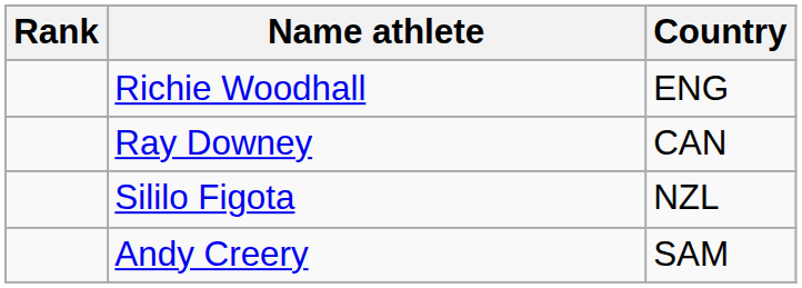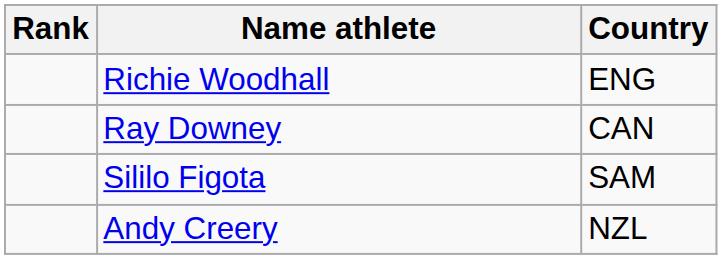 <table class="wikitable">
 <tr>
 <th>Rank</th>
 <th align="left" style="width: 15em">Name athlete</th>
 <th>Country</th>
 </tr>
 <tr>
 <td align="center"></td>
 <td><a href='#'>Richie Woodhall</a></td>
 <td> ENG</td>
 </tr>
 <tr>
 <td align="center"></td>
 <td><a href='#'>Ray Downey</a></td>
 <td> CAN</td>
 </tr>
 <tr>
 <td align="center"></td>
 <td><a href='#'>Sililo Figota</a></td>
-<td> NZL</td>
+<td> SAM</td>
 </tr>
 <tr>
 <td align="center"></td>
 <td><a href='#'>Andy Creery</a></td>
-<td> SAM</td>
+<td> NZL</td>
 </tr>
 </table>
